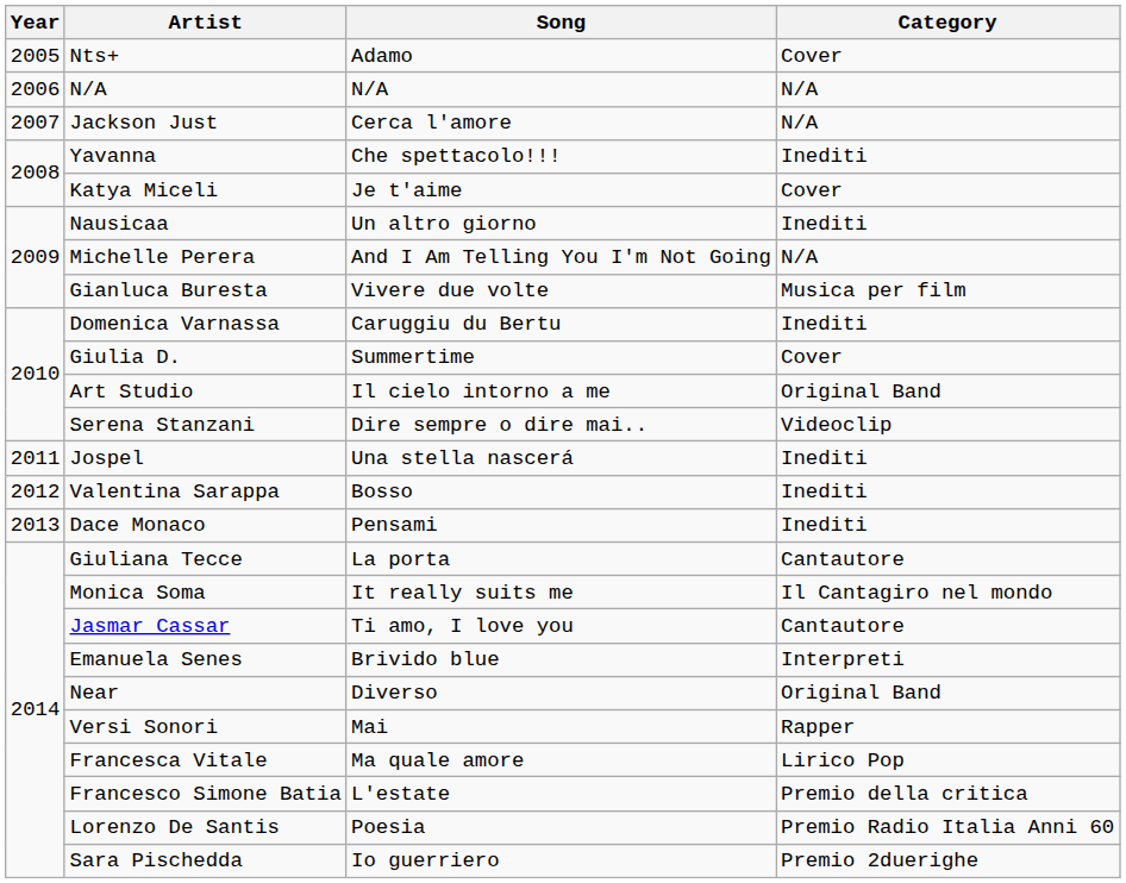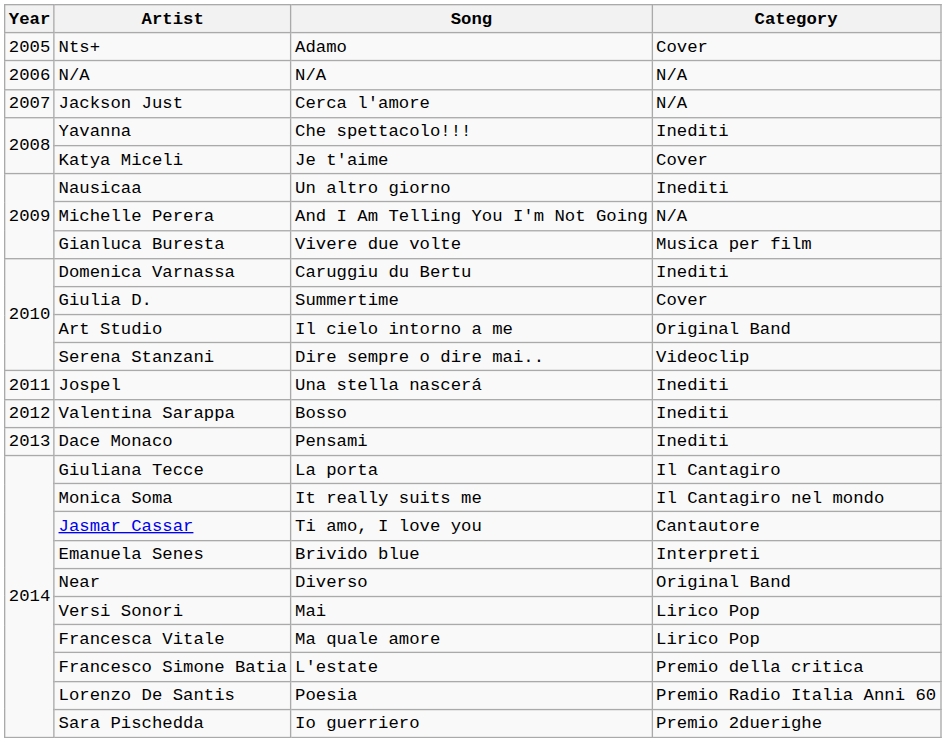 <table class="wikitable">
 <tr>
 <th>Year</th>
 <th>Artist</th>
 <th>Song</th>
 <th>Category</th>
 </tr>
 <tr>
 <td>2005</td>
 <td>Nts+</td>
 <td>Adamo</td>
 <td>Cover</td>
 </tr>
 <tr>
 <td>2006</td>
 <td>N/A</td>
 <td>N/A</td>
 <td>N/A</td>
 </tr>
 <tr>
 <td>2007</td>
 <td>Jackson Just</td>
 <td>Cerca l'amore</td>
 <td>N/A</td>
 </tr>
 <tr>
 <td rowspan="2">2008</td>
 <td>Yavanna</td>
 <td>Che spettacolo!!!</td>
 <td>Inediti</td>
 </tr>
 <tr>
 <td>Katya Miceli</td>
 <td>Je t'aime</td>
 <td>Cover</td>
 </tr>
 <tr>
 <td rowspan="3">2009</td>
 <td>Nausicaa</td>
 <td>Un altro giorno</td>
 <td>Inediti</td>
 </tr>
 <tr>
 <td>Michelle Perera</td>
 <td>And I Am Telling You I'm Not Going</td>
 <td>N/A</td>
 </tr>
 <tr>
 <td>Gianluca Buresta</td>
 <td>Vivere due volte</td>
 <td>Musica per film</td>
 </tr>
 <tr>
 <td rowspan="4">2010</td>
 <td>Domenica Varnassa</td>
 <td>Caruggiu du Bertu</td>
 <td>Inediti</td>
 </tr>
 <tr>
 <td>Giulia D.</td>
 <td>Summertime</td>
 <td>Cover</td>
 </tr>
 <tr>
 <td>Art Studio</td>
 <td>Il cielo intorno a me</td>
 <td>Original Band</td>
 </tr>
 <tr>
 <td>Serena Stanzani</td>
 <td>Dire sempre o dire mai..</td>
 <td>Videoclip</td>
 </tr>
 <tr>
 <td>2011</td>
 <td>Jospel</td>
 <td>Una stella nascerá</td>
 <td>Inediti</td>
 </tr>
 <tr>
 <td>2012</td>
 <td>Valentina Sarappa</td>
 <td>Bosso</td>
 <td>Inediti</td>
 </tr>
 <tr>
 <td>2013</td>
 <td>Dace Monaco</td>
 <td>Pensami</td>
 <td>Inediti</td>
 </tr>
 <tr>
 <td rowspan="10">2014</td>
 <td>Giuliana Tecce</td>
 <td>La porta</td>
-<td>Cantautore</td>
+<td>Il Cantagiro</td>
 </tr>
 <tr>
 <td>Monica Soma</td>
 <td>It really suits me</td>
 <td>Il Cantagiro nel mondo</td>
 </tr>
 <tr>
 <td><a href='#'>Jasmar Cassar</a></td>
 <td>Ti amo, I love you</td>
 <td>Cantautore</td>
 </tr>
 <tr>
 <td>Emanuela Senes</td>
 <td>Brivido blue</td>
 <td>Interpreti</td>
 </tr>
 <tr>
 <td>Near</td>
 <td>Diverso</td>
 <td>Original Band</td>
 </tr>
 <tr>
 <td>Versi Sonori</td>
 <td>Mai</td>
-<td>Rapper</td>
+<td>Lirico Pop</td>
 </tr>
 <tr>
 <td>Francesca Vitale</td>
 <td>Ma quale amore</td>
 <td>Lirico Pop</td>
 </tr>
 <tr>
 <td>Francesco Simone Batia</td>
 <td>L'estate</td>
 <td>Premio della critica</td>
 </tr>
 <tr>
 <td>Lorenzo De Santis</td>
 <td>Poesia</td>
 <td>Premio Radio Italia Anni 60</td>
 </tr>
 <tr>
 <td>Sara Pischedda</td>
 <td>Io guerriero</td>
 <td>Premio 2duerighe</td>
 </tr>
 </table>
